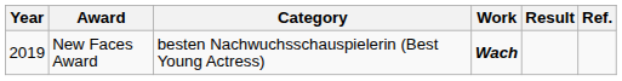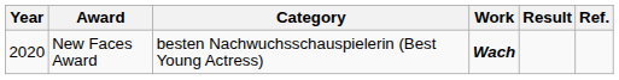 <table class="wikitable">
 <tr>
 <th>Year</th>
 <th>Award</th>
 <th>Category</th>
 <th>Work</th>
 <th>Result</th>
 <th>Ref.</th>
 </tr>
 <tr>
-<td>2019</td>
+<td>2020</td>
 <td>New Faces Award</td>
 <td>besten Nachwuchsschauspielerin (Best Young Actress)</td>
 <td><strong><em>Wach</em></strong></td>
 <td></td>
 <td></td>
 </tr>
 </table>
